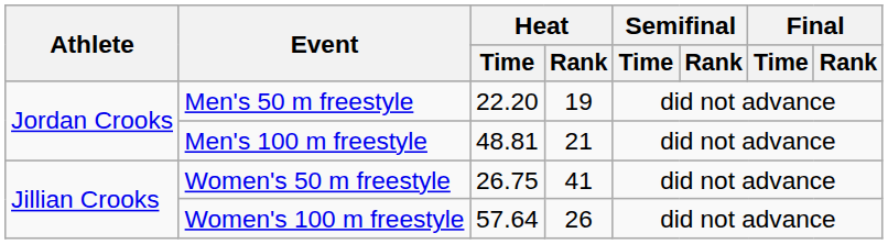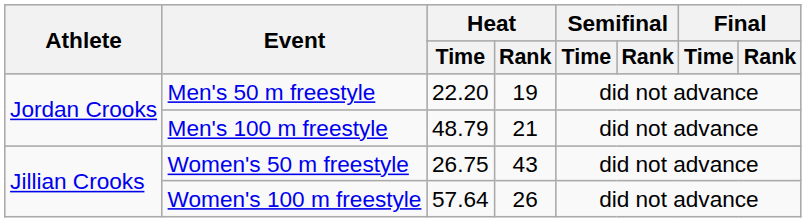 <table class=wikitable style="font-size:90%">
 <tr>
 <th rowspan="2">Athlete</th>
 <th rowspan="2">Event</th>
 <th colspan="2">Heat</th>
 <th colspan="2">Semifinal</th>
 <th colspan="2">Final</th>
 </tr>
 <tr style="font-size:95%">
 <th>Time</th>
 <th>Rank</th>
 <th>Time</th>
 <th>Rank</th>
 <th>Time</th>
 <th>Rank</th>
 </tr>
 <tr align=center>
 <td align=left rowspan=2><a href='#'>Jordan Crooks</a></td>
 <td align=left><a href='#'>Men's 50 m freestyle</a></td>
 <td>22.20</td>
 <td>19</td>
 <td colspan=4>did not advance</td>
 </tr>
 <tr align=center>
 <td align=left><a href='#'>Men's 100 m freestyle</a></td>
-<td>48.81</td>
+<td>48.79</td>
 <td>21</td>
 <td colspan=4>did not advance</td>
 </tr>
 <tr align=center>
 <td align=left rowspan=2><a href='#'>Jillian Crooks</a></td>
 <td align=left><a href='#'>Women's 50 m freestyle</a></td>
 <td>26.75</td>
-<td>41</td>
+<td>43</td>
 <td colspan=4>did not advance</td>
 </tr>
 <tr align=center>
 <td align=left><a href='#'>Women's 100 m freestyle</a></td>
 <td>57.64</td>
 <td>26</td>
 <td colspan=4>did not advance</td>
 </tr>
 </table>
